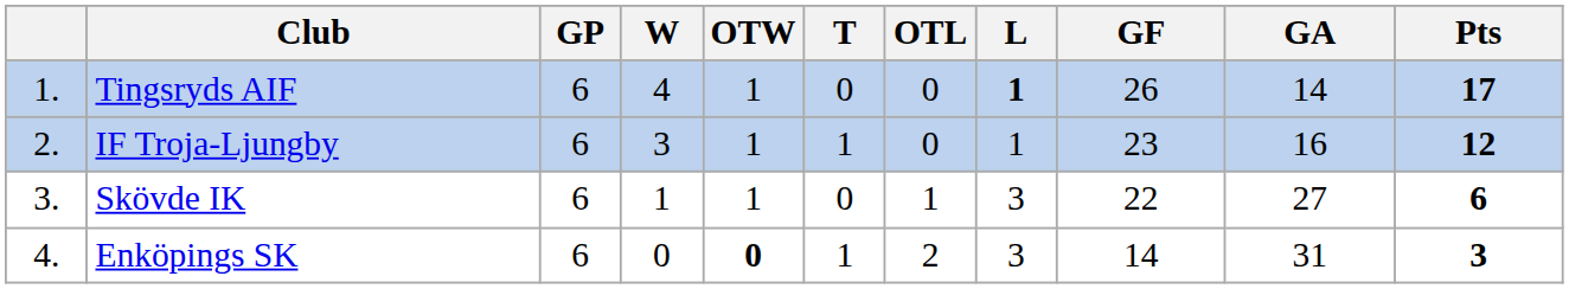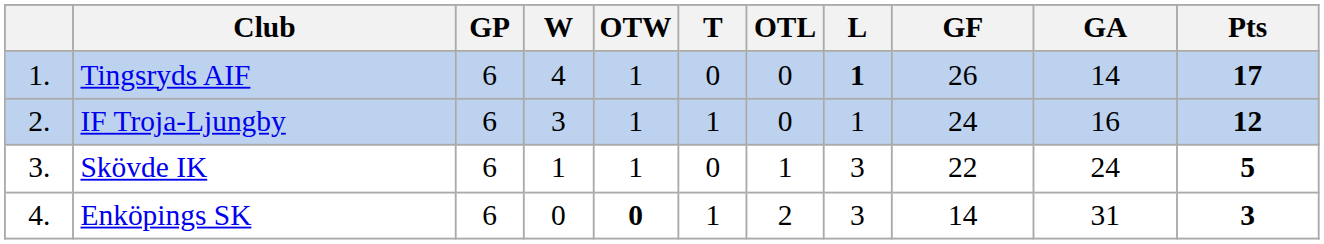 <table class="wikitable">
 <tr>
 <th width="30"></th>
 <th width="200">Club</th>
 <th width="30">GP</th>
 <th width="30">W</th>
 <th width="30">OTW</th>
 <th width="30">T</th>
 <th width="30">OTL</th>
 <th width="30">L</th>
 <th width="70">GF</th>
 <th width="70">GA</th>
 <th width="70">Pts</th>
 </tr>
 <tr bgcolor="#BCD2EE" align="center">
 <td>1.</td>
 <td align="left"><a href='#'>Tingsryds AIF</a></td>
 <td>6</td>
 <td>4</td>
 <td>1</td>
 <td>0</td>
 <td>0</td>
 <td><strong>1</strong></td>
 <td>26</td>
 <td>14</td>
 <td><strong>17</strong></td>
 </tr>
 <tr bgcolor="#BCD2EE" align="center">
 <td>2.</td>
 <td align="left"><a href='#'>IF Troja-Ljungby</a></td>
 <td>6</td>
 <td>3</td>
 <td>1</td>
 <td>1</td>
 <td>0</td>
 <td>1</td>
-<td>23</td>
+<td>24</td>
 <td>16</td>
 <td><strong>12</strong></td>
 </tr>
 <tr bgcolor="#FFFFFF" align="center">
 <td>3.</td>
 <td align="left"><a href='#'>Skövde IK</a></td>
 <td>6</td>
 <td>1</td>
 <td>1</td>
 <td>0</td>
 <td>1</td>
 <td>3</td>
 <td>22</td>
-<td>27</td>
-<td><strong>6</strong></td>
+<td>24</td>
+<td><strong>5</strong></td>
 </tr>
 <tr bgcolor="#FFFFFF" align="center">
 <td>4.</td>
 <td align="left"><a href='#'>Enköpings SK</a></td>
 <td>6</td>
 <td>0</td>
 <td><strong>0</strong></td>
 <td>1</td>
 <td>2</td>
 <td>3</td>
 <td>14</td>
 <td>31</td>
 <td><strong>3</strong></td>
 </tr>
 </table>
